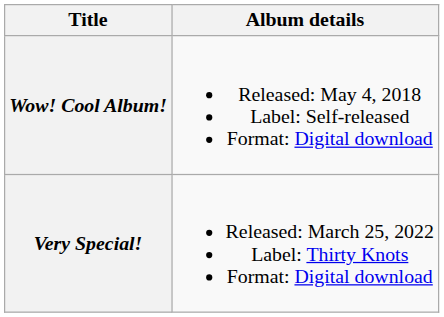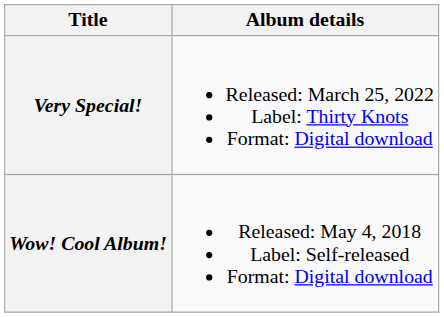 <table class="wikitable plainrowheaders" style="text-align:center;">
 <tr>
 <th scope="col">Title</th>
 <th scope="col">Album details</th>
 </tr>
 <tr>
+<th scope="row"><em>Very Special!</em></th>
+<td><br><ul><li>Released: March 25, 2022</li><li>Label: <a href='#'>Thirty Knots</a></li><li>Format: <a href='#'>Digital download</a></li></ul></td>
+</tr>
+<tr>
 <th scope="row"><em>Wow! Cool Album!</em></th>
 <td><br><ul><li>Released: May 4, 2018</li><li>Label: Self-released</li><li>Format: <a href='#'>Digital download</a></li></ul></td>
 </tr>
-<tr>
-<th scope="row"><em>Very Special!</em></th>
-<td><br><ul><li>Released: March 25, 2022</li><li>Label: <a href='#'>Thirty Knots</a></li><li>Format: <a href='#'>Digital download</a></li></ul></td>
-</tr>
 </table>
